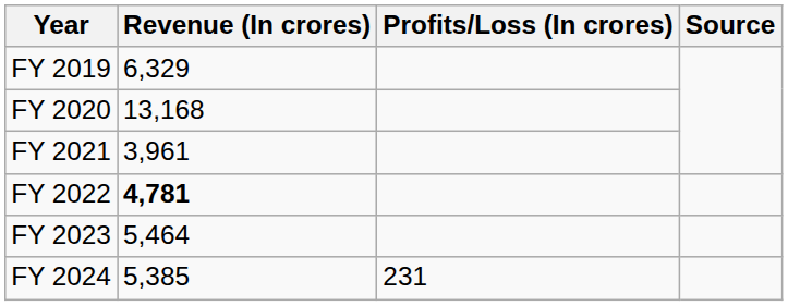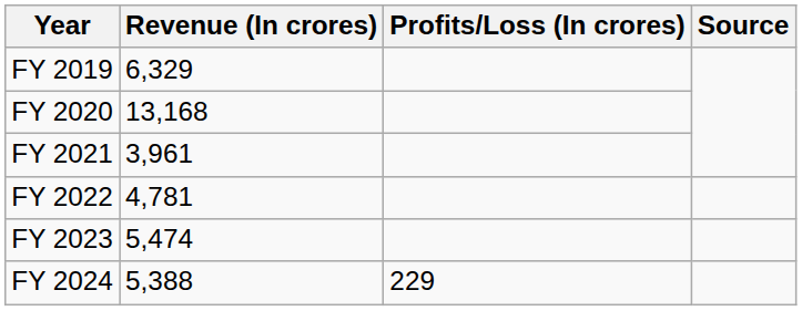 <table class="wikitable">
 <tr>
 <th>Year</th>
 <th>Revenue (In crores)</th>
 <th>Profits/Loss (In crores)</th>
 <th>Source</th>
 </tr>
 <tr>
 <td>FY 2019</td>
 <td> 6,329</td>
 <td> </td>
 <td rowspan="3"></td>
 </tr>
 <tr>
 <td>FY 2020</td>
 <td> 13,168</td>
 <td> </td>
 </tr>
 <tr>
 <td>FY 2021</td>
 <td> 3,961</td>
 <td> </td>
 </tr>
 <tr>
 <td>FY 2022</td>
-<td><strong> 4,781</strong></td>
+<td> 4,781</td>
 <td> </td>
 <td></td>
 </tr>
 <tr>
 <td>FY 2023</td>
-<td> 5,464</td>
+<td> 5,474</td>
 <td> </td>
 <td></td>
 </tr>
 <tr>
 <td>FY 2024</td>
-<td> 5,385</td>
-<td> 231</td>
+<td> 5,388</td>
+<td> 229</td>
 <td></td>
 </tr>
 </table>
